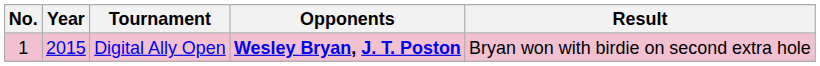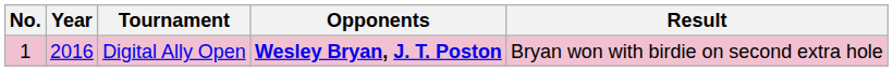 <table class="wikitable" style="font-size:95%;">
 <tr>
 <th>No.</th>
 <th>Year</th>
 <th>Tournament</th>
 <th>Opponents</th>
 <th>Result</th>
 </tr>
 <tr style="background:#F2C1D1;">
 <td align=center>1</td>
-<td><a href='#'>2015</a></td>
+<td><a href='#'>2016</a></td>
 <td><a href='#'>Digital Ally Open</a></td>
 <td><strong> <a href='#'>Wesley Bryan</a>,  <a href='#'>J. T. Poston</a></strong></td>
 <td>Bryan won with birdie on second extra hole</td>
 </tr>
 </table>
